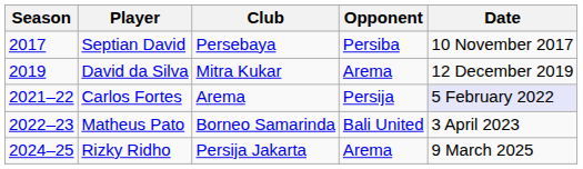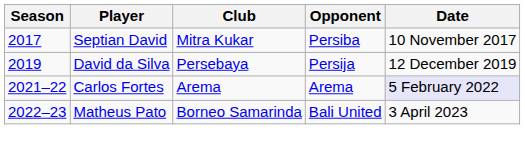 <table class="wikitable sortable">
 <tr>
 <th scope="col">Season</th>
 <th scope="col">Player</th>
 <th scope="col">Club</th>
 <th scope="col">Opponent</th>
 <th scope="col">Date</th>
 </tr>
 <tr>
 <td><a href='#'>2017</a></td>
 <td> <a href='#'>Septian David</a></td>
-<td><a href='#'>Persebaya</a></td>
+<td><a href='#'>Mitra Kukar</a></td>
 <td><a href='#'>Persiba</a></td>
 <td>10 November 2017</td>
 </tr>
 <tr>
 <td><a href='#'>2019</a></td>
 <td> <a href='#'>David da Silva</a></td>
-<td><a href='#'>Mitra Kukar</a></td>
-<td><a href='#'>Arema</a></td>
+<td><a href='#'>Persebaya</a></td>
+<td><a href='#'>Persija</a></td>
 <td>12 December 2019</td>
 </tr>
 <tr>
 <td><a href='#'>2021–22</a></td>
 <td> <a href='#'>Carlos Fortes</a></td>
 <td><a href='#'>Arema</a></td>
-<td><a href='#'>Persija</a></td>
+<td><a href='#'>Arema</a></td>
 <td style="background: lavender;">5 February 2022</td>
 </tr>
 <tr>
 <td><a href='#'>2022–23</a></td>
 <td> <a href='#'>Matheus Pato</a></td>
 <td><a href='#'>Borneo Samarinda</a></td>
 <td><a href='#'>Bali United</a></td>
 <td>3 April 2023</td>
 </tr>
-<tr>
-<td><a href='#'>2024–25</a></td>
-<td> <a href='#'>Rizky Ridho</a></td>
-<td><a href='#'>Persija Jakarta</a></td>
-<td><a href='#'>Arema</a></td>
-<td>9 March 2025</td>
-</tr>
 </table>
